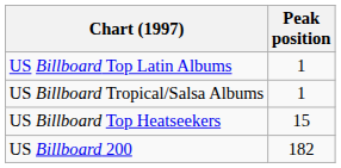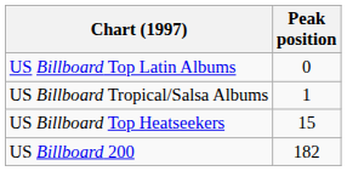 <table class="wikitable">
 <tr>
 <th align="left">Chart (1997)</th>
 <th align="left">Peak<br>position</th>
 </tr>
 <tr>
 <td align="left"><a href='#'>US</a> <a href='#'><em>Billboard</em> Top Latin Albums</a></td>
-<td style="text-align:center;">1</td>
+<td style="text-align:center;">0</td>
 </tr>
 <tr>
 <td align="left">US <em>Billboard</em> Tropical/Salsa Albums</td>
 <td style="text-align:center;">1</td>
 </tr>
 <tr>
 <td align="left">US <em>Billboard</em> <a href='#'>Top Heatseekers</a></td>
 <td style="text-align:center;">15</td>
 </tr>
 <tr>
 <td align="left">US <a href='#'><em>Billboard</em> 200</a></td>
 <td style="text-align:center;">182</td>
 </tr>
 </table>
